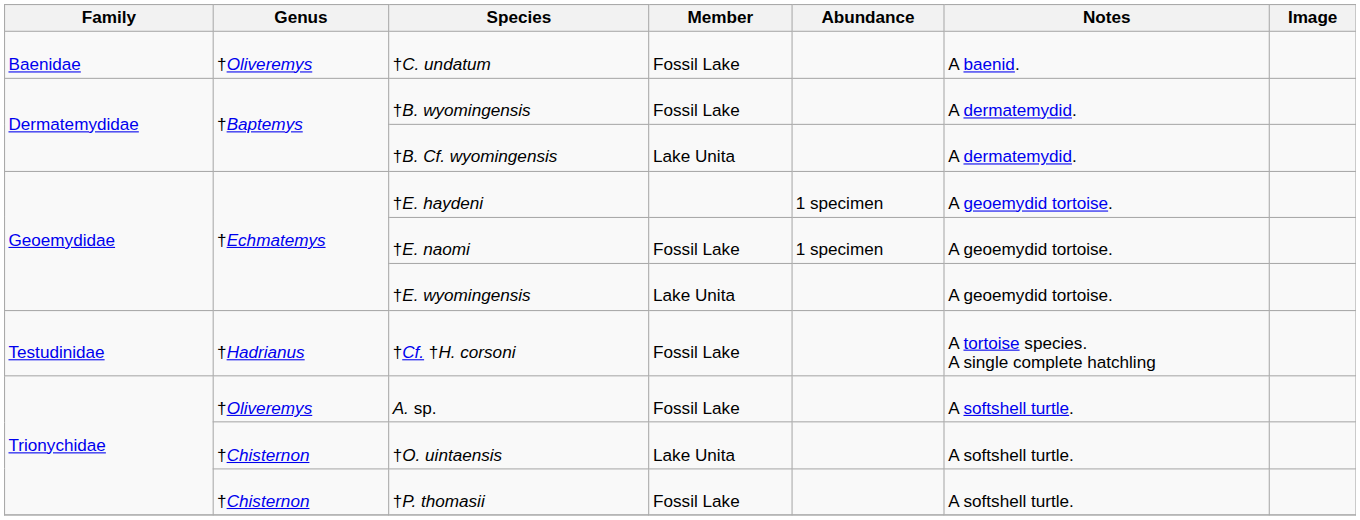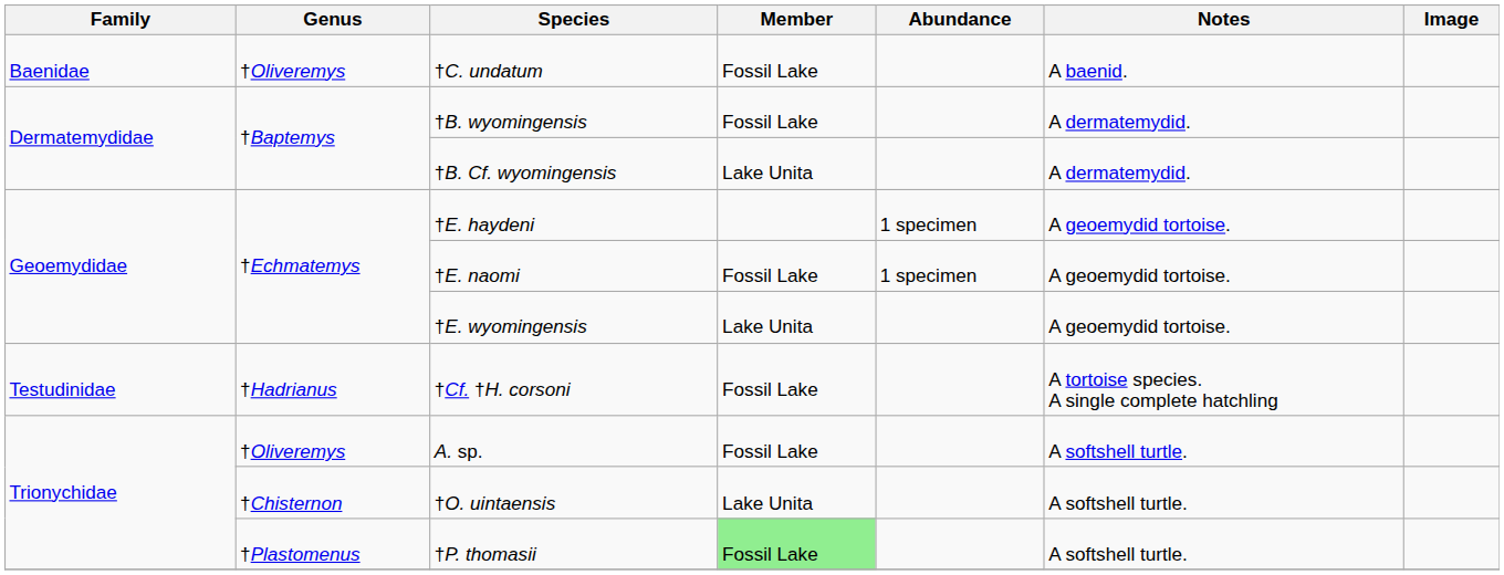 <table class="wikitable" style="margin:auto;width:100%;">
 <tr>
 <th>Family</th>
 <th>Genus</th>
 <th>Species</th>
 <th>Member</th>
 <th>Abundance</th>
 <th>Notes</th>
 <th>Image</th>
 </tr>
 <tr>
 <td><br><a href='#'>Baenidae</a></td>
 <td><br>†<em><a href='#'>Oliveremys</a></em></td>
 <td><br>†<em>C. undatum</em> </td>
 <td><br>Fossil Lake</td>
 <td></td>
 <td><br>A <a href='#'>baenid</a>.</td>
 <td><br></td>
 </tr>
 <tr>
 <td rowspan=2><a href='#'>Dermatemydidae</a></td>
 <td rowspan=2>†<em><a href='#'>Baptemys</a></em></td>
 <td><br>†<em>B. wyomingensis</em> </td>
 <td><br>Fossil Lake</td>
 <td></td>
 <td><br>A <a href='#'>dermatemydid</a>.</td>
 <td><br></td>
 </tr>
 <tr>
 <td><br>†<em>B.</em> <em>Cf.</em> <em>wyomingensis</em> </td>
 <td><br>Lake Unita</td>
 <td></td>
 <td><br>A <a href='#'>dermatemydid</a>.</td>
 <td></td>
 </tr>
 <tr>
 <td rowspan=3><a href='#'>Geoemydidae</a></td>
 <td rowspan=3>†<em><a href='#'>Echmatemys</a></em></td>
 <td><br>†<em>E. haydeni</em> </td>
 <td></td>
 <td><br>1 specimen</td>
 <td><br>A <a href='#'>geoemydid tortoise</a>.</td>
 <td><br></td>
 </tr>
 <tr>
 <td><br>†<em>E. naomi</em> </td>
 <td><br>Fossil Lake</td>
 <td><br>1 specimen</td>
 <td><br>A geoemydid tortoise.</td>
 <td><br></td>
 </tr>
 <tr>
 <td><br>†<em>E. wyomingensis</em> </td>
 <td><br>Lake Unita</td>
 <td></td>
 <td><br>A geoemydid tortoise.</td>
 <td><br></td>
 </tr>
 <tr>
 <td><br><a href='#'>Testudinidae</a></td>
 <td><br>†<em><a href='#'>Hadrianus</a></em></td>
 <td><br>†<em><a href='#'>Cf.</a></em> †<em>H. corsoni</em> </td>
 <td><br>Fossil Lake</td>
 <td></td>
 <td><br>A <a href='#'>tortoise</a> species.<br>A single complete hatchling</td>
 <td><br></td>
 </tr>
 <tr>
 <td rowspan=3><a href='#'>Trionychidae</a></td>
 <td><br>†<em><a href='#'>Oliveremys</a></em></td>
 <td><br><em>A.</em> sp.</td>
 <td><br>Fossil Lake</td>
 <td></td>
 <td><br>A <a href='#'>softshell turtle</a>.</td>
 <td><br></td>
 </tr>
 <tr>
 <td><br>†<em><a href='#'>Chisternon</a></em></td>
 <td><br>†<em>O. uintaensis</em> </td>
 <td><br>Lake Unita</td>
 <td></td>
 <td><br>A softshell turtle.</td>
 <td></td>
 </tr>
 <tr>
-<td><br>†<em><a href='#'>Chisternon</a></em></td>
+<td><br>†<em><a href='#'>Plastomenus</a></em></td>
 <td><br>†<em>P. thomasii</em> </td>
-<td><br>Fossil Lake</td>
+<td style="background: lightgreen;"><br>Fossil Lake</td>
 <td></td>
 <td><br>A softshell turtle.</td>
 <td><br></td>
 </tr>
 <tr>
 </tr>
 </table>
